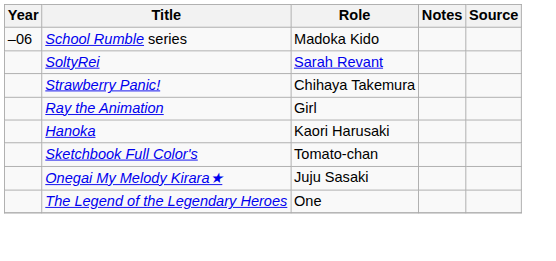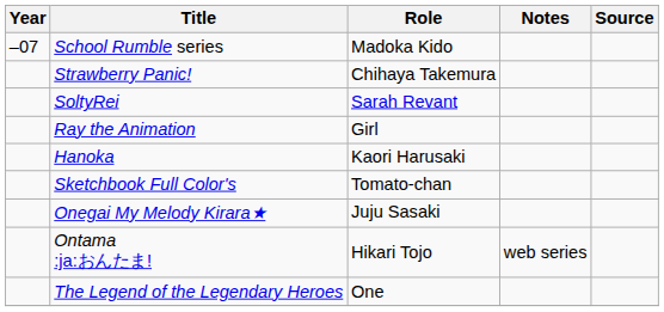 <table class="wikitable sortable plainrowheaders">
 <tr>
 <th>Year</th>
 <th>Title</th>
 <th>Role</th>
 <th class="unsortable">Notes</th>
 <th class="unsortable">Source</th>
 </tr>
 <tr>
-<td>–06</td>
+<td>–07</td>
 <td><em><a href='#'>School Rumble</a></em> series</td>
 <td>Madoka Kido</td>
 <td></td>
 <td></td>
 </tr>
 <tr>
 <td></td>
-<td><em><a href='#'>SoltyRei</a></em></td>
-<td><a href='#'>Sarah Revant</a></td>
+<td><em><a href='#'>Strawberry Panic!</a></em></td>
+<td>Chihaya Takemura</td>
 <td></td>
 <td></td>
 </tr>
 <tr>
 <td></td>
-<td><em><a href='#'>Strawberry Panic!</a></em></td>
-<td>Chihaya Takemura</td>
+<td><em><a href='#'>SoltyRei</a></em></td>
+<td><a href='#'>Sarah Revant</a></td>
 <td></td>
 <td></td>
 </tr>
 <tr>
 <td></td>
 <td><em><a href='#'>Ray the Animation</a></em></td>
 <td>Girl</td>
 <td></td>
 <td></td>
 </tr>
 <tr>
 <td></td>
 <td><em><a href='#'>Hanoka</a></em></td>
 <td>Kaori Harusaki</td>
 <td></td>
 <td></td>
 </tr>
 <tr>
 <td></td>
 <td><em><a href='#'>Sketchbook Full Color's</a></em></td>
 <td>Tomato-chan</td>
 <td></td>
 <td></td>
 </tr>
 <tr>
 <td></td>
 <td><em><a href='#'>Onegai My Melody Kirara★</a></em></td>
 <td>Juju Sasaki</td>
 <td></td>
 <td></td>
 </tr>
 <tr>
 <td></td>
+<td><em>Ontama</em><br><a href='#'>:ja:おんたま!</a></td>
+<td>Hikari Tojo</td>
+<td>web series</td>
+<td></td>
+</tr>
+<tr>
+<td></td>
 <td><em><a href='#'>The Legend of the Legendary Heroes</a></em></td>
 <td>One</td>
 <td></td>
 <td></td>
 </tr>
 <tr>
 </tr>
 </table>
